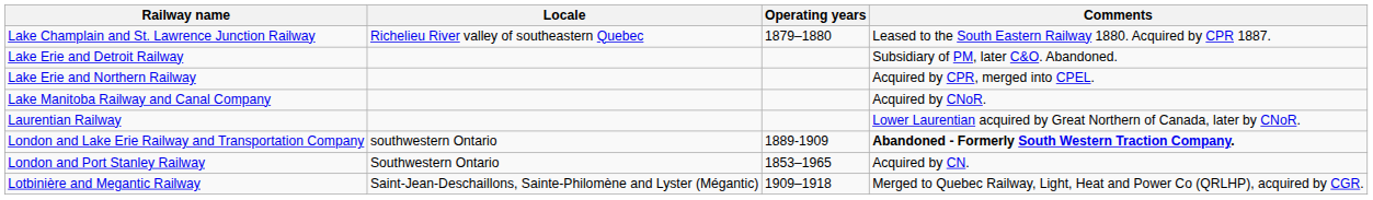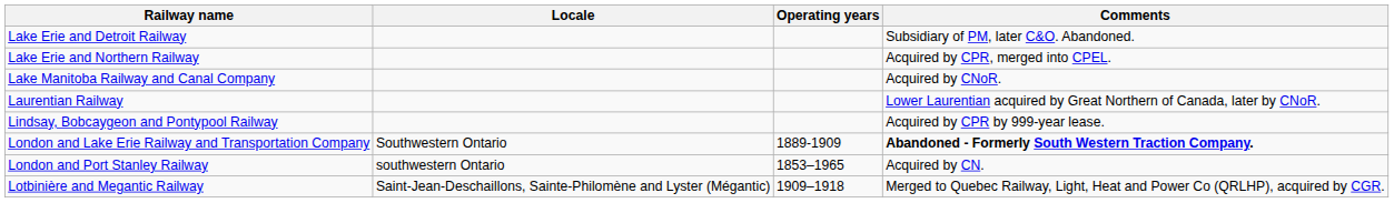 <table class="wikitable">
 <tr>
 <th>Railway name</th>
 <th>Locale</th>
 <th>Operating years</th>
 <th>Comments</th>
-</tr>
-<tr>
-<td><a href='#'>Lake Champlain and St. Lawrence Junction Railway</a></td>
-<td><a href='#'>Richelieu River</a> valley of southeastern <a href='#'>Quebec</a></td>
-<td>1879–1880</td>
-<td>Leased to the <a href='#'>South Eastern Railway</a> 1880.  Acquired by <a href='#'>CPR</a> 1887.</td>
 </tr>
 <tr>
 <td><a href='#'>Lake Erie and Detroit Railway</a></td>
 <td></td>
 <td></td>
 <td>Subsidiary of <a href='#'>PM</a>, later <a href='#'>C&O</a>.  Abandoned.</td>
 </tr>
 <tr>
 <td><a href='#'>Lake Erie and Northern Railway</a></td>
 <td></td>
 <td></td>
 <td>Acquired by <a href='#'>CPR</a>, merged into <a href='#'>CPEL</a>.</td>
 </tr>
 <tr>
 <td><a href='#'>Lake Manitoba Railway and Canal Company</a></td>
 <td></td>
 <td></td>
 <td>Acquired by <a href='#'>CNoR</a>.</td>
 </tr>
 <tr>
 <td><a href='#'>Laurentian Railway</a></td>
 <td></td>
 <td></td>
 <td><a href='#'>Lower Laurentian</a> acquired by Great Northern of Canada, later by <a href='#'>CNoR</a>.</td>
 </tr>
 <tr>
+<td><a href='#'>Lindsay, Bobcaygeon and Pontypool Railway</a></td>
+<td></td>
+<td></td>
+<td>Acquired by <a href='#'>CPR</a> by 999-year lease.</td>
+</tr>
+<tr>
 <td><a href='#'>London and Lake Erie Railway and Transportation Company</a></td>
-<td>southwestern Ontario</td>
+<td>Southwestern Ontario</td>
 <td>1889-1909</td>
 <td><strong>Abandoned - Formerly <a href='#'>South Western Traction Company</a>.</strong></td>
 </tr>
 <tr>
 <td><a href='#'>London and Port Stanley Railway</a></td>
-<td>Southwestern Ontario</td>
+<td>southwestern Ontario</td>
 <td>1853–1965</td>
 <td>Acquired by <a href='#'>CN</a>.</td>
 </tr>
 <tr>
 <td><a href='#'>Lotbinière and Megantic Railway</a></td>
 <td>Saint-Jean-Deschaillons, Sainte-Philomène and Lyster (Mégantic)</td>
 <td>1909–1918</td>
 <td>Merged to Quebec Railway, Light, Heat and Power Co (QRLHP), acquired by <a href='#'>CGR</a>.</td>
 </tr>
 </table>
